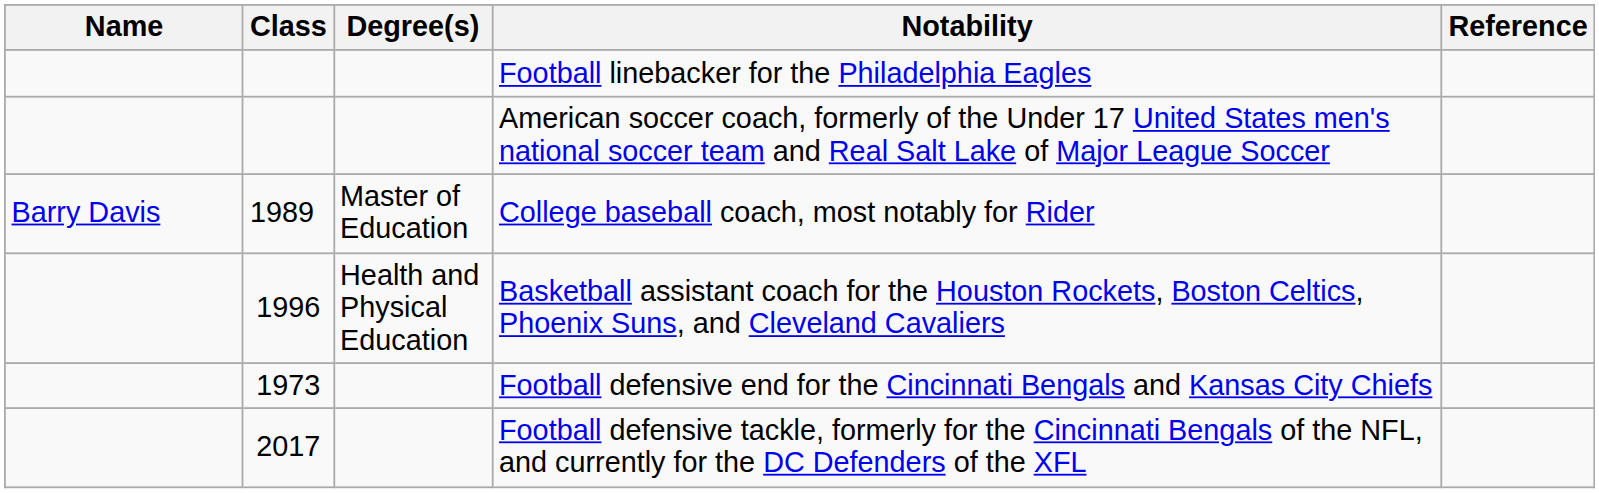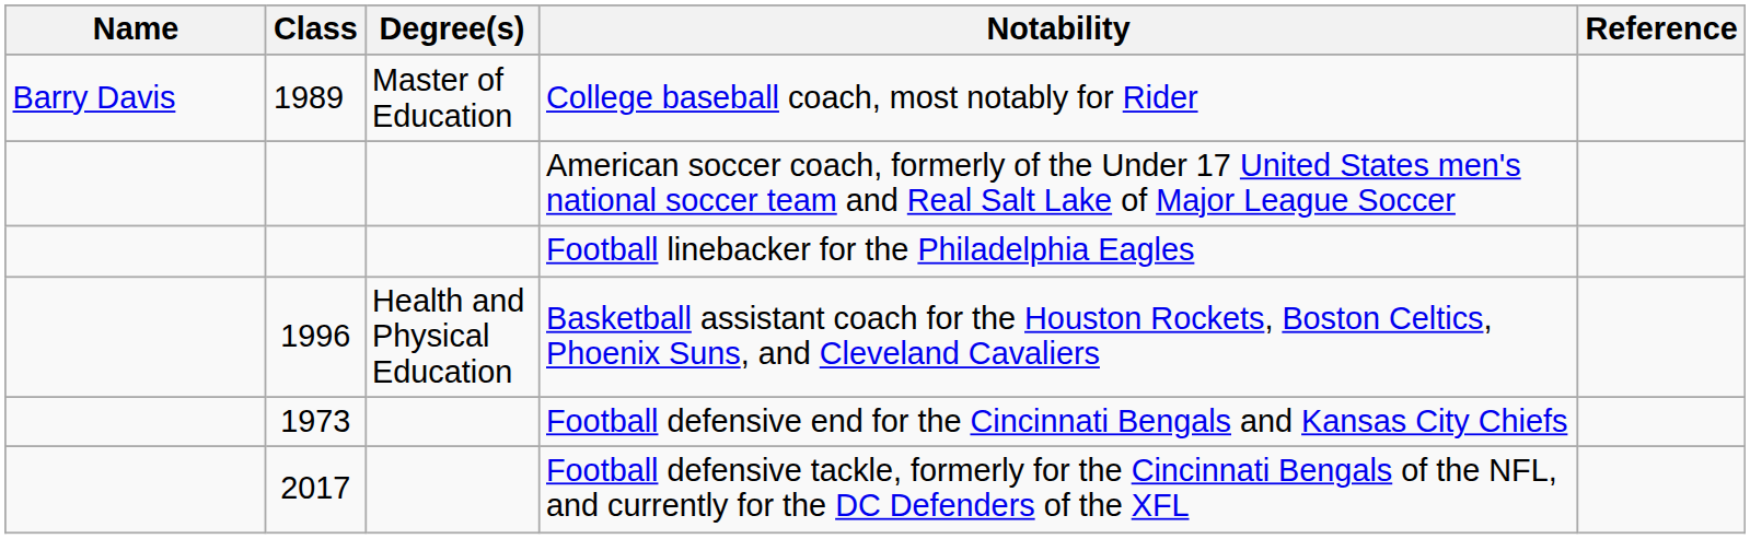 <table class="wikitable sortable" style="width:100%">
 <tr>
 <th width="15%">Name</th>
 <th width="5%">Class</th>
 <th width="10%">Degree(s)</th>
 <th width="*" class="unsortable">Notability</th>
 <th width="5%" class="unsortable">Reference</th>
 </tr>
 <tr>
-<td></td>
-<td align="center"></td>
-<td></td>
-<td><a href='#'>Football</a> linebacker for the <a href='#'>Philadelphia Eagles</a></td>
+<td><a href='#'>Barry Davis</a></td>
+<td>1989</td>
+<td>Master of Education</td>
+<td><a href='#'>College baseball</a> coach, most notably for <a href='#'>Rider</a></td>
 <td align="center"></td>
 </tr>
 <tr>
 <td></td>
 <td align="center"></td>
 <td></td>
 <td>American soccer coach, formerly of the Under 17 <a href='#'>United States men's national soccer team</a> and <a href='#'>Real Salt Lake</a> of <a href='#'>Major League Soccer</a></td>
 <td align="center"></td>
 </tr>
 <tr>
-<td><a href='#'>Barry Davis</a></td>
-<td>1989</td>
-<td>Master of Education</td>
-<td><a href='#'>College baseball</a> coach, most notably for <a href='#'>Rider</a></td>
+<td></td>
+<td align="center"></td>
+<td></td>
+<td><a href='#'>Football</a> linebacker for the <a href='#'>Philadelphia Eagles</a></td>
 <td align="center"></td>
 </tr>
 <tr>
 <td></td>
 <td align="center">1996</td>
 <td>Health and Physical Education</td>
 <td><a href='#'>Basketball</a> assistant coach for the <a href='#'>Houston Rockets</a>, <a href='#'>Boston Celtics</a>, <a href='#'>Phoenix Suns</a>, and <a href='#'>Cleveland Cavaliers</a></td>
 <td align="center"></td>
 </tr>
 <tr>
 <td></td>
 <td align="center">1973</td>
 <td></td>
 <td><a href='#'>Football</a> defensive end for the <a href='#'>Cincinnati Bengals</a> and <a href='#'>Kansas City Chiefs</a></td>
 <td align="center"></td>
 </tr>
 <tr>
 <td></td>
 <td align="center">2017</td>
 <td></td>
 <td><a href='#'>Football</a> defensive tackle, formerly for the <a href='#'>Cincinnati Bengals</a> of the NFL, and currently for the <a href='#'>DC Defenders</a> of the <a href='#'>XFL</a></td>
 <td align="center"></td>
 </tr>
 </table>
